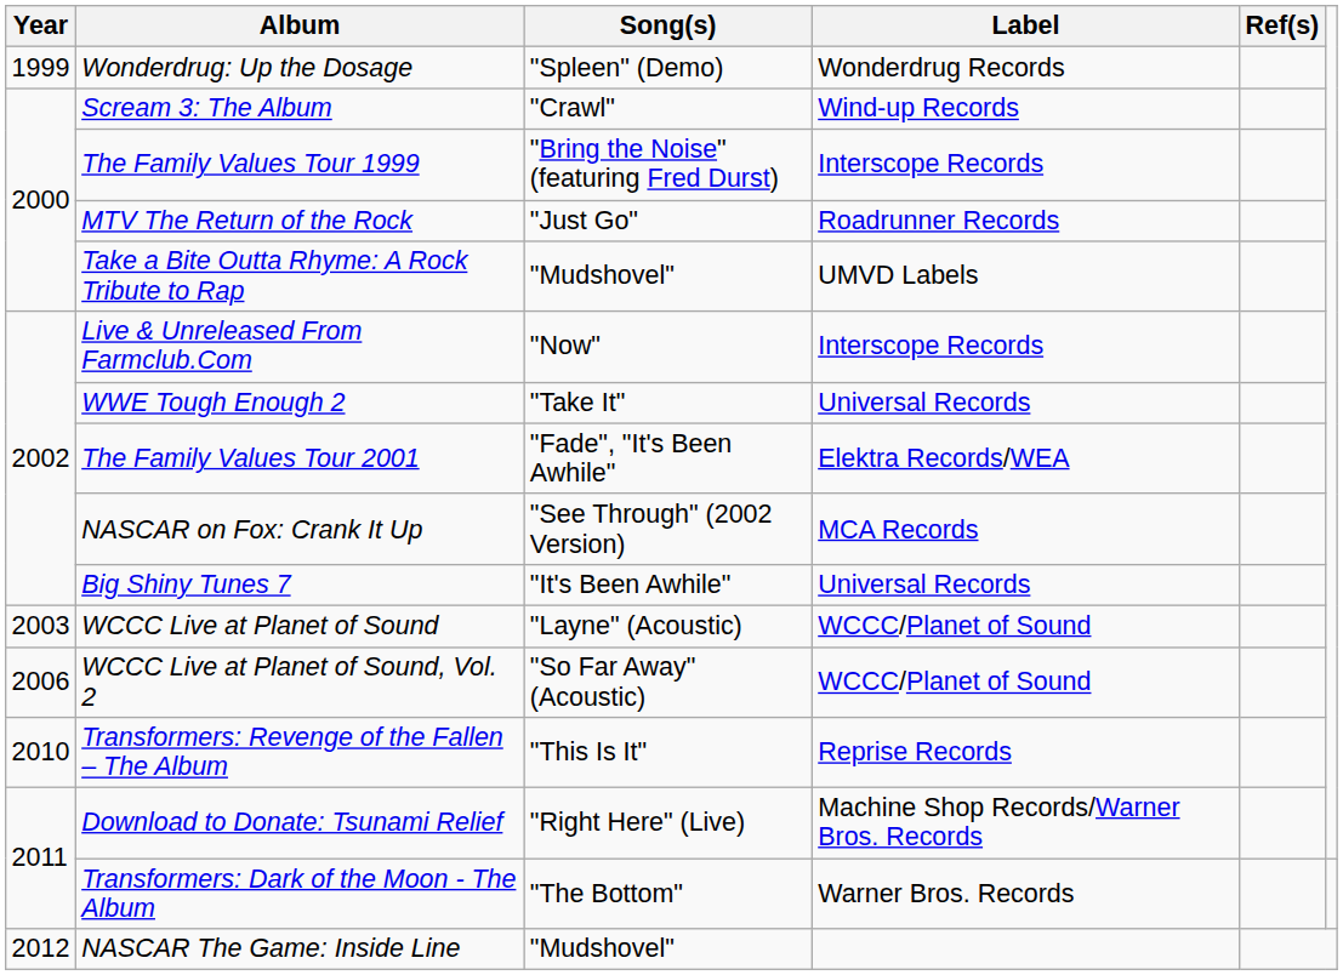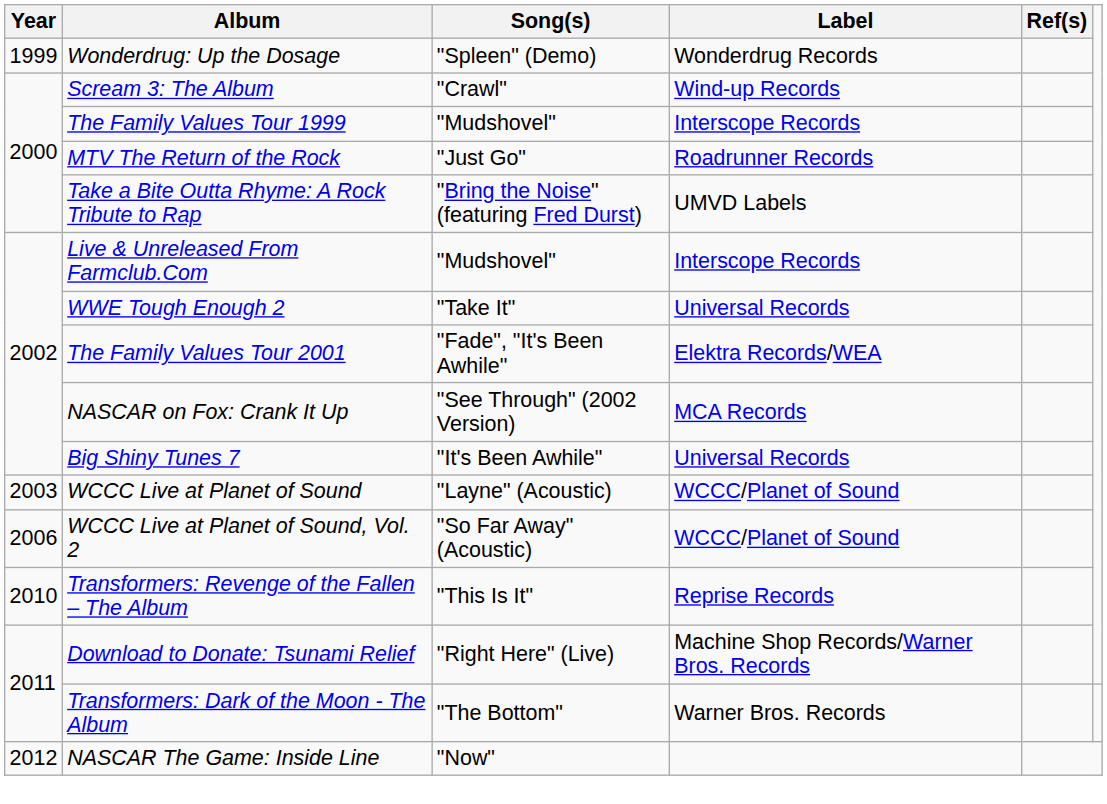 <table class="wikitable" border="1" width="820">
 <tr>
 <th style="width:30px;">Year</th>
 <th>Album</th>
 <th>Song(s)</th>
 <th>Label</th>
 <th>Ref(s)</th>
 </tr>
 <tr>
 <td>1999</td>
 <td><em>Wonderdrug: Up the Dosage</em></td>
 <td>"Spleen" (Demo)</td>
 <td>Wonderdrug Records</td>
 <td align="center"></td>
 </tr>
 <tr>
 <td rowspan="4">2000</td>
 <td><em><a href='#'>Scream 3: The Album</a></em></td>
 <td>"Crawl"</td>
 <td><a href='#'>Wind-up Records</a></td>
 <td></td>
 </tr>
 <tr>
 <td><em><a href='#'>The Family Values Tour 1999</a></em></td>
-<td>"<a href='#'>Bring the Noise</a>"<br>(featuring <a href='#'>Fred Durst</a>)</td>
+<td>"Mudshovel"</td>
 <td><a href='#'>Interscope Records</a></td>
 <td align="center"></td>
 </tr>
 <tr>
 <td><em><a href='#'>MTV The Return of the Rock</a></em></td>
 <td>"Just Go"</td>
 <td><a href='#'>Roadrunner Records</a></td>
 <td></td>
 </tr>
 <tr>
 <td><em><a href='#'>Take a Bite Outta Rhyme: A Rock Tribute to Rap</a></em></td>
-<td>"Mudshovel"</td>
+<td>"<a href='#'>Bring the Noise</a>"<br>(featuring <a href='#'>Fred Durst</a>)</td>
 <td>UMVD Labels</td>
 <td align="center"></td>
 </tr>
 <tr>
 <td rowspan="5">2002</td>
 <td><em><a href='#'>Live & Unreleased From Farmclub.Com</a></em></td>
-<td>"Now"</td>
+<td>"Mudshovel"</td>
 <td><a href='#'>Interscope Records</a></td>
 <td align="center"></td>
 </tr>
 <tr>
 <td><em><a href='#'>WWE Tough Enough 2</a></em></td>
 <td>"Take It"</td>
 <td><a href='#'>Universal Records</a></td>
 <td align="center"></td>
 </tr>
 <tr>
 <td><em><a href='#'>The Family Values Tour 2001</a></em></td>
 <td>"Fade", "It's Been Awhile"</td>
 <td><a href='#'>Elektra Records</a>/<a href='#'>WEA</a></td>
 <td align="center"></td>
 </tr>
 <tr>
 <td><em>NASCAR on Fox: Crank It Up</em></td>
 <td>"See Through" (2002 Version)</td>
 <td><a href='#'>MCA Records</a></td>
 <td align="center"></td>
 </tr>
 <tr>
 <td><em><a href='#'>Big Shiny Tunes 7</a></em></td>
 <td>"It's Been Awhile"</td>
 <td><a href='#'>Universal Records</a></td>
 <td></td>
 </tr>
 <tr>
 <td>2003</td>
 <td><em>WCCC Live at Planet of Sound</em></td>
 <td>"Layne" (Acoustic)</td>
 <td><a href='#'>WCCC</a>/<a href='#'>Planet of Sound</a></td>
 <td></td>
 </tr>
 <tr>
 <td>2006</td>
 <td><em>WCCC Live at Planet of Sound, Vol. 2</em></td>
 <td>"So Far Away" (Acoustic)</td>
 <td><a href='#'>WCCC</a>/<a href='#'>Planet of Sound</a></td>
 <td align="center"></td>
 </tr>
 <tr>
 <td>2010</td>
 <td><em><a href='#'>Transformers: Revenge of the Fallen – The Album</a></em></td>
 <td>"This Is It"</td>
 <td><a href='#'>Reprise Records</a></td>
 <td></td>
 </tr>
 <tr>
 <td rowspan="2">2011</td>
 <td><em><a href='#'>Download to Donate: Tsunami Relief</a></em></td>
 <td>"Right Here" (Live)</td>
 <td>Machine Shop Records/<a href='#'>Warner Bros. Records</a></td>
 <td align="center"></td>
 </tr>
 <tr>
 <td><em><a href='#'>Transformers: Dark of the Moon - The Album</a></em></td>
 <td>"The Bottom"</td>
 <td>Warner Bros. Records</td>
 <td align="center"></td>
 <td></td>
 </tr>
 <tr>
 <td>2012</td>
 <td><em>NASCAR The Game: Inside Line</em></td>
-<td>"Mudshovel"</td>
+<td>"Now"</td>
 <td></td>
 </tr>
 </table>
